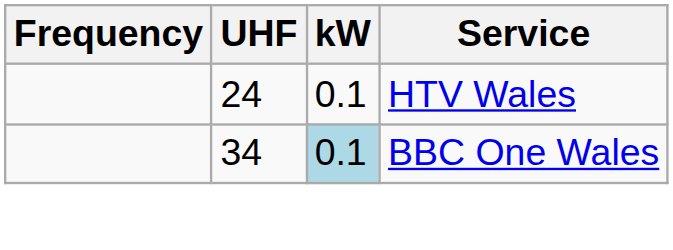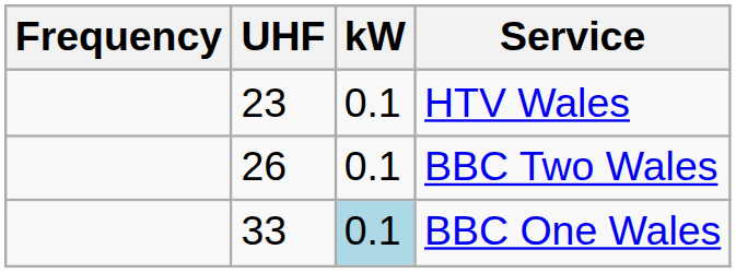 <table class="wikitable sortable">
 <tr>
 <th>Frequency</th>
 <th>UHF</th>
 <th>kW</th>
 <th>Service</th>
 </tr>
 <tr>
 <td></td>
-<td>24</td>
+<td>23</td>
 <td>0.1</td>
 <td><a href='#'>HTV Wales</a></td>
 </tr>
 <tr>
 <td></td>
-<td>34</td>
+<td>26</td>
+<td>0.1</td>
+<td><a href='#'>BBC Two Wales</a></td>
+</tr>
+<tr>
+<td></td>
+<td>33</td>
 <td style="background: lightblue;">0.1</td>
 <td><a href='#'>BBC One Wales</a></td>
 </tr>
 </table>
